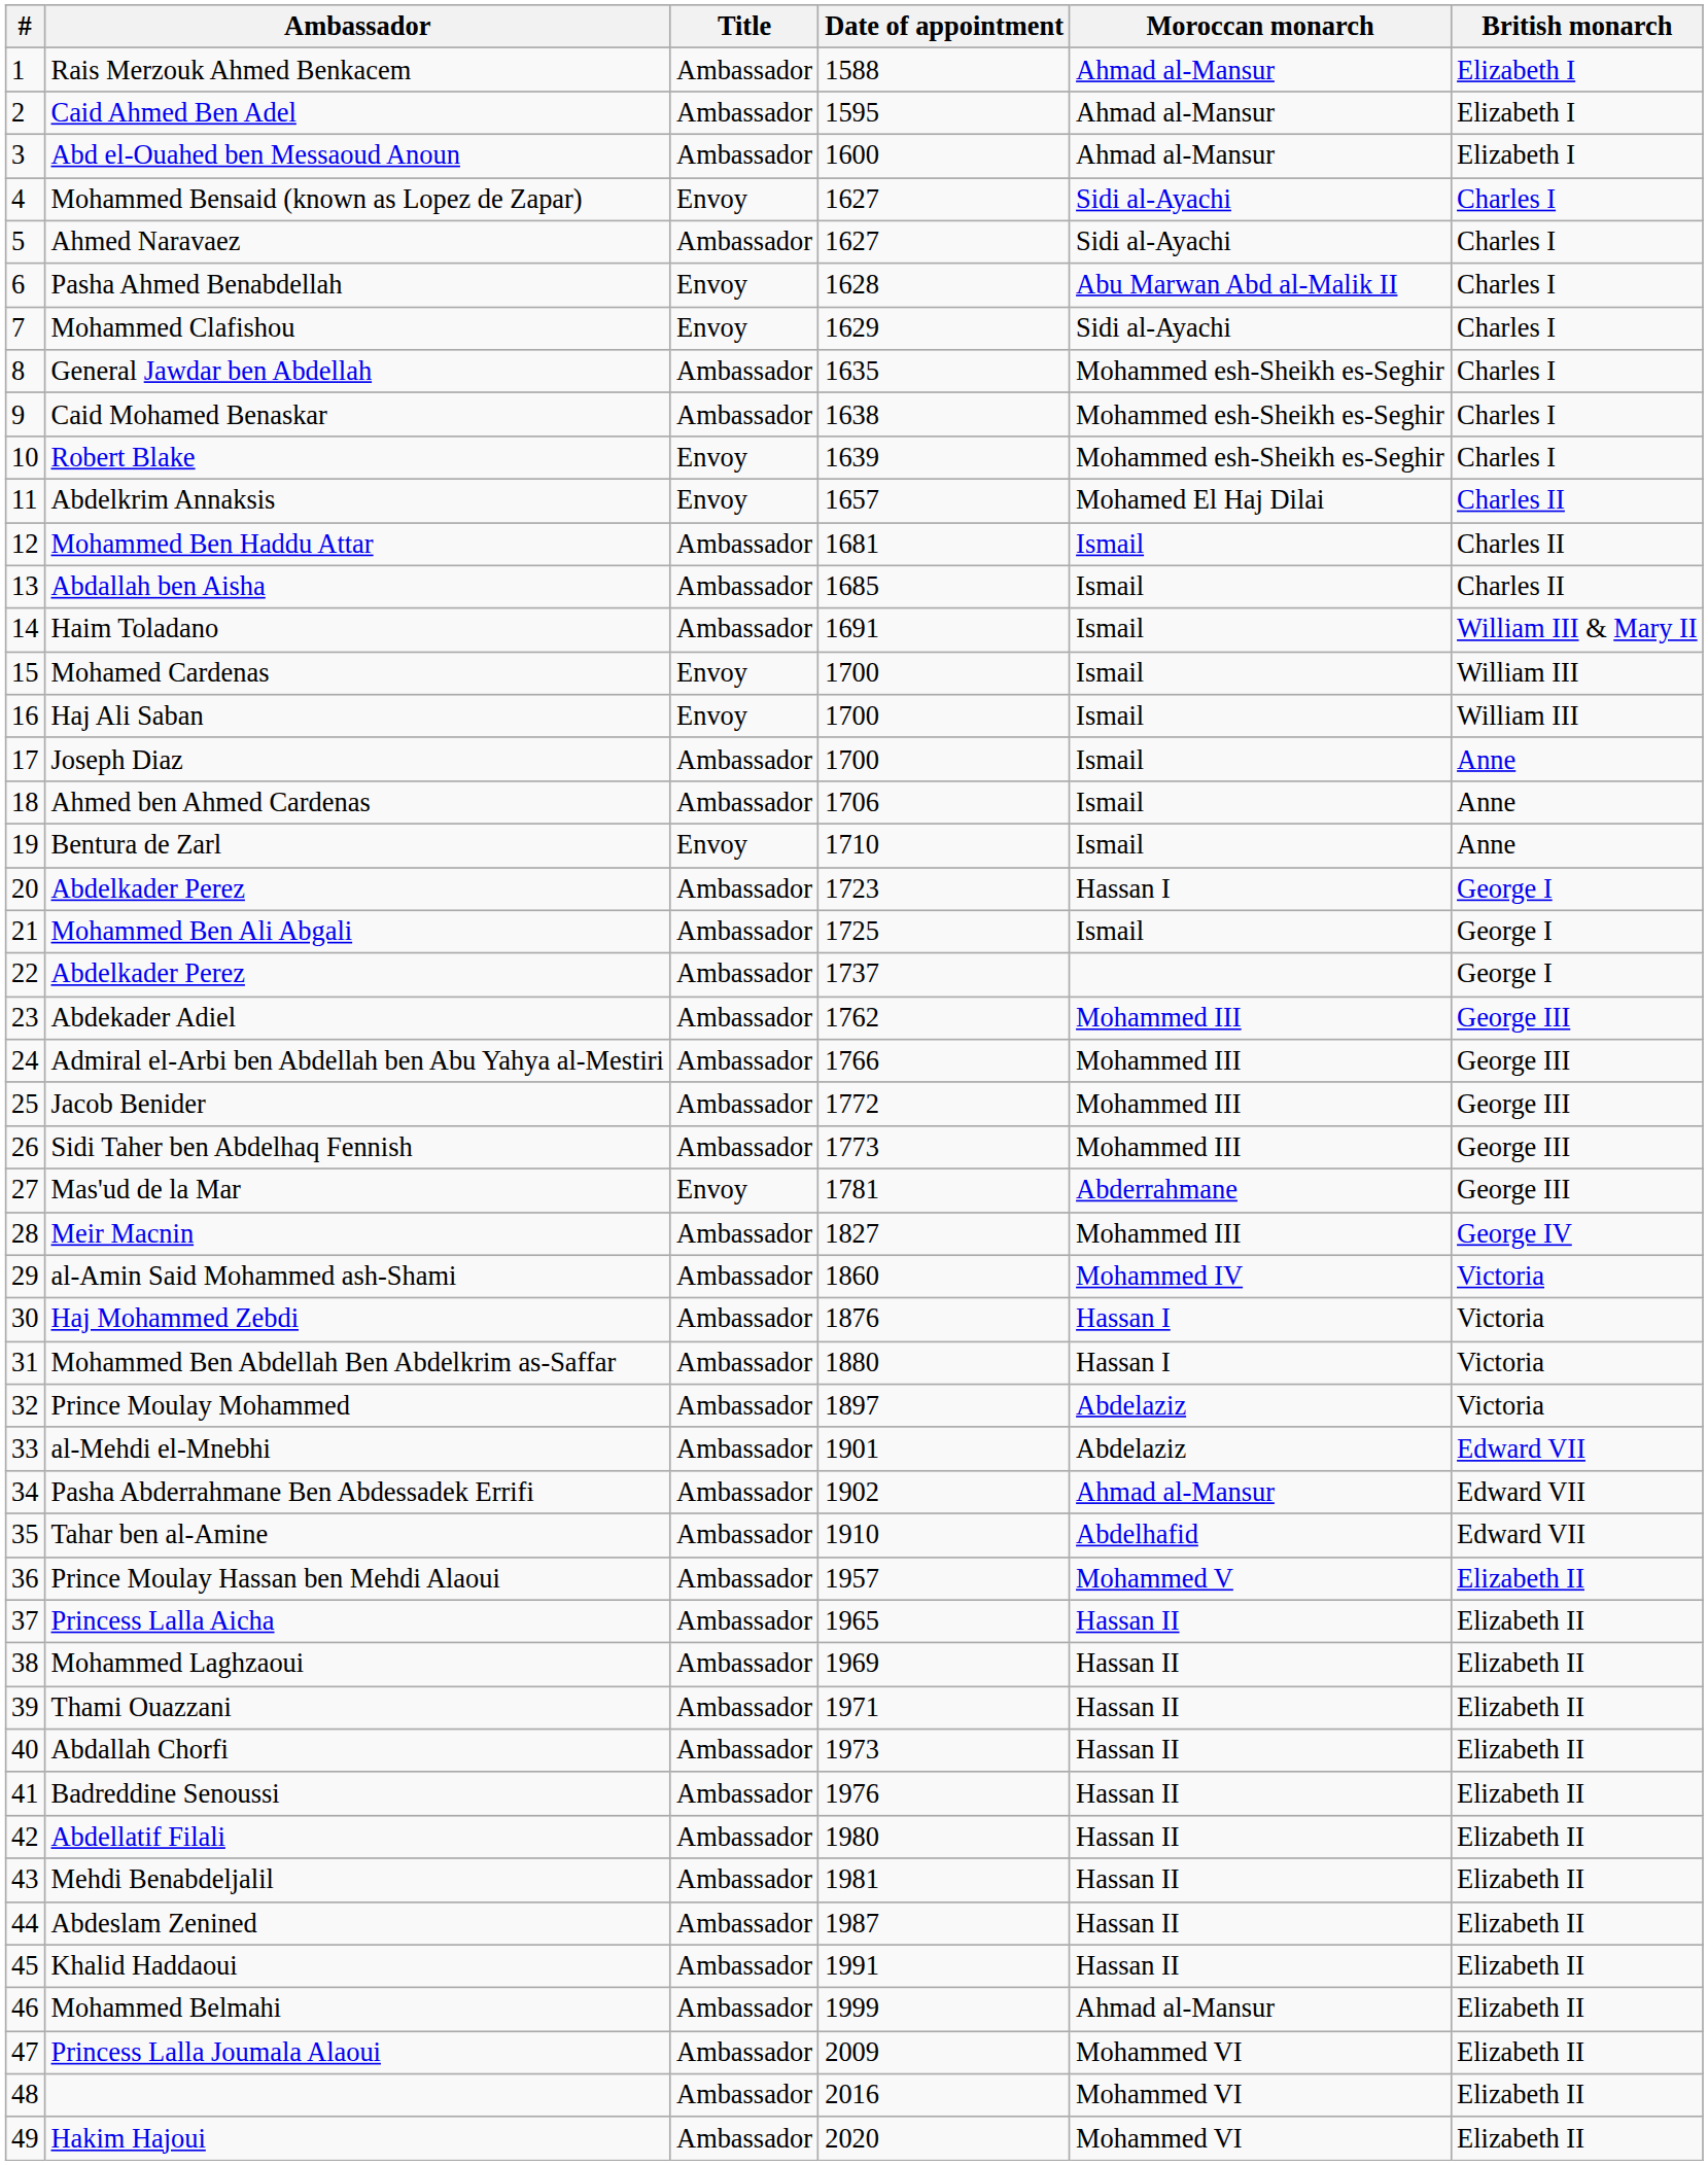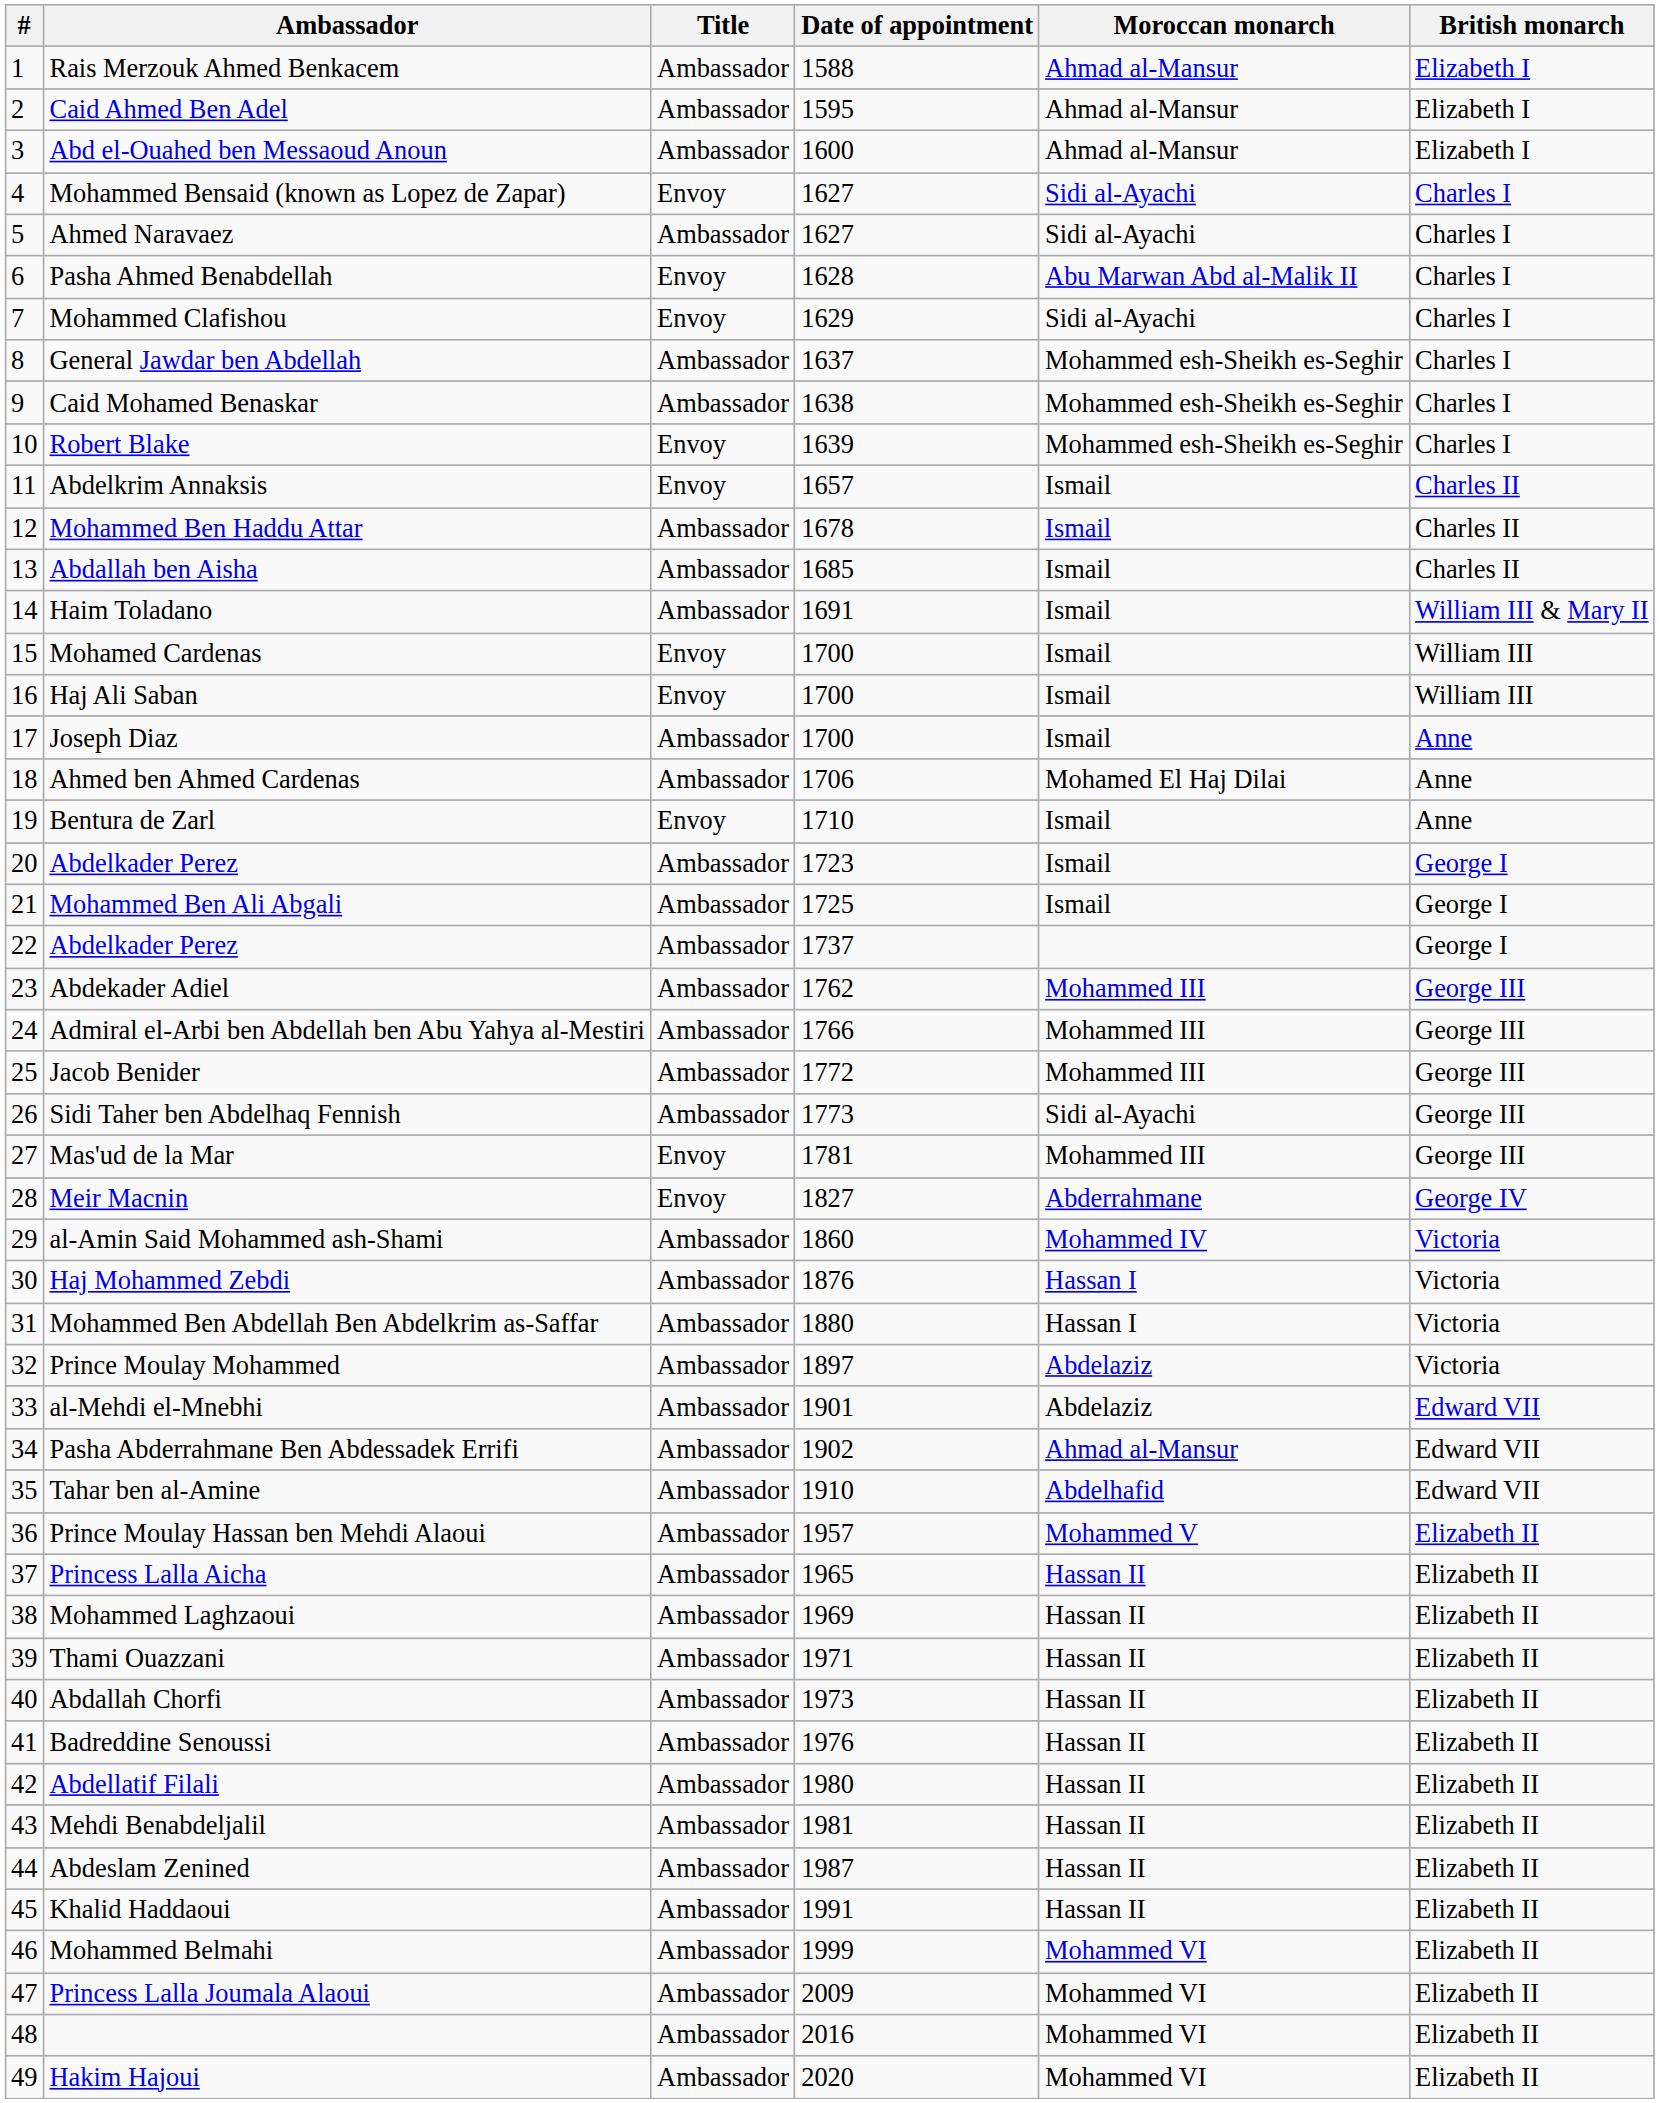 <table class="wikitable sortable" style="margin:1em auto 1em auto;">
 <tr>
 <th scope="col">#</th>
 <th scope="col">Ambassador</th>
 <th scope="col">Title</th>
 <th scope="col">Date of appointment</th>
 <th scope="col">Moroccan monarch</th>
 <th scope="col">British monarch</th>
 </tr>
 <tr>
 <td>1</td>
 <td>Rais Merzouk Ahmed Benkacem</td>
 <td>Ambassador</td>
 <td>1588</td>
 <td><a href='#'>Ahmad al-Mansur</a></td>
 <td><a href='#'>Elizabeth I</a></td>
 </tr>
 <tr>
 <td>2</td>
 <td><a href='#'>Caid Ahmed Ben Adel</a></td>
 <td>Ambassador</td>
 <td>1595</td>
 <td>Ahmad al-Mansur</td>
 <td>Elizabeth I</td>
 </tr>
 <tr>
 <td>3</td>
 <td><a href='#'>Abd el-Ouahed ben Messaoud Anoun</a></td>
 <td>Ambassador</td>
 <td>1600</td>
 <td>Ahmad al-Mansur</td>
 <td>Elizabeth I</td>
 </tr>
 <tr>
 <td>4</td>
 <td>Mohammed Bensaid (known as Lopez de Zapar)</td>
 <td>Envoy</td>
 <td>1627</td>
 <td><a href='#'>Sidi al-Ayachi</a></td>
 <td><a href='#'>Charles I</a></td>
 </tr>
 <tr>
 <td>5</td>
 <td>Ahmed Naravaez</td>
 <td>Ambassador</td>
 <td>1627</td>
 <td>Sidi al-Ayachi</td>
 <td>Charles I</td>
 </tr>
 <tr>
 <td>6</td>
 <td>Pasha Ahmed Benabdellah</td>
 <td>Envoy</td>
 <td>1628</td>
 <td><a href='#'>Abu Marwan Abd al-Malik II</a></td>
 <td>Charles I</td>
 </tr>
 <tr>
 <td>7</td>
 <td>Mohammed Clafishou</td>
 <td>Envoy</td>
 <td>1629</td>
 <td>Sidi al-Ayachi</td>
 <td>Charles I</td>
 </tr>
 <tr>
 <td>8</td>
 <td>General <a href='#'>Jawdar ben Abdellah</a></td>
 <td>Ambassador</td>
-<td>1635</td>
+<td>1637</td>
 <td>Mohammed esh-Sheikh es-Seghir</td>
 <td>Charles I</td>
 </tr>
 <tr>
 <td>9</td>
 <td>Caid Mohamed Benaskar</td>
 <td>Ambassador</td>
 <td>1638</td>
 <td>Mohammed esh-Sheikh es-Seghir</td>
 <td>Charles I</td>
 </tr>
 <tr>
 <td>10</td>
 <td><a href='#'>Robert Blake</a></td>
 <td>Envoy</td>
 <td>1639</td>
 <td>Mohammed esh-Sheikh es-Seghir</td>
 <td>Charles I</td>
 </tr>
 <tr>
 <td>11</td>
 <td>Abdelkrim Annaksis</td>
 <td>Envoy</td>
 <td>1657</td>
-<td>Mohamed El Haj Dilai</td>
+<td>Ismail</td>
 <td><a href='#'>Charles II</a></td>
 </tr>
 <tr>
 <td>12</td>
 <td><a href='#'>Mohammed Ben Haddu Attar</a></td>
 <td>Ambassador</td>
-<td>1681</td>
+<td>1678</td>
 <td><a href='#'>Ismail</a></td>
 <td>Charles II</td>
 </tr>
 <tr>
 <td>13</td>
 <td><a href='#'>Abdallah ben Aisha</a></td>
 <td>Ambassador</td>
 <td>1685</td>
 <td>Ismail</td>
 <td>Charles II</td>
 </tr>
 <tr>
 <td>14</td>
 <td>Haim Toladano</td>
 <td>Ambassador</td>
 <td>1691</td>
 <td>Ismail</td>
 <td><a href='#'>William III</a> & <a href='#'>Mary II</a></td>
 </tr>
 <tr>
 <td>15</td>
 <td>Mohamed Cardenas</td>
 <td>Envoy</td>
 <td>1700</td>
 <td>Ismail</td>
 <td>William III</td>
 </tr>
 <tr>
 <td>16</td>
 <td>Haj Ali Saban</td>
 <td>Envoy</td>
 <td>1700</td>
 <td>Ismail</td>
 <td>William III</td>
 </tr>
 <tr>
 <td>17</td>
 <td>Joseph Diaz</td>
 <td>Ambassador</td>
 <td>1700</td>
 <td>Ismail</td>
 <td><a href='#'>Anne</a></td>
 </tr>
 <tr>
 <td>18</td>
 <td>Ahmed ben Ahmed Cardenas</td>
 <td>Ambassador</td>
 <td>1706</td>
-<td>Ismail</td>
+<td>Mohamed El Haj Dilai</td>
 <td>Anne</td>
 </tr>
 <tr>
 <td>19</td>
 <td>Bentura de Zarl</td>
 <td>Envoy</td>
 <td>1710</td>
 <td>Ismail</td>
 <td>Anne</td>
 </tr>
 <tr>
 <td>20</td>
 <td><a href='#'>Abdelkader Perez</a></td>
 <td>Ambassador</td>
 <td>1723</td>
-<td>Hassan I</td>
+<td>Ismail</td>
 <td><a href='#'>George I</a></td>
 </tr>
 <tr>
 <td>21</td>
 <td><a href='#'>Mohammed Ben Ali Abgali</a></td>
 <td>Ambassador</td>
 <td>1725</td>
 <td>Ismail</td>
 <td>George I</td>
 </tr>
 <tr>
 <td>22</td>
 <td><a href='#'>Abdelkader Perez</a></td>
 <td>Ambassador</td>
 <td>1737</td>
 <td></td>
 <td>George I</td>
 </tr>
 <tr>
 <td>23</td>
 <td>Abdekader Adiel</td>
 <td>Ambassador</td>
 <td>1762</td>
 <td><a href='#'>Mohammed III</a></td>
 <td><a href='#'>George III</a></td>
 </tr>
 <tr>
 <td>24</td>
 <td>Admiral el-Arbi ben Abdellah ben Abu Yahya al-Mestiri</td>
 <td>Ambassador</td>
 <td>1766</td>
 <td>Mohammed III</td>
 <td>George III</td>
 </tr>
 <tr>
 <td>25</td>
 <td>Jacob Benider</td>
 <td>Ambassador</td>
 <td>1772</td>
 <td>Mohammed III</td>
 <td>George III</td>
 </tr>
 <tr>
 <td>26</td>
 <td>Sidi Taher ben Abdelhaq Fennish</td>
 <td>Ambassador</td>
 <td>1773</td>
-<td>Mohammed III</td>
+<td>Sidi al-Ayachi</td>
 <td>George III</td>
 </tr>
 <tr>
 <td>27</td>
 <td>Mas'ud de la Mar</td>
 <td>Envoy</td>
 <td>1781</td>
-<td><a href='#'>Abderrahmane</a></td>
+<td>Mohammed III</td>
 <td>George III</td>
 </tr>
 <tr>
 <td>28</td>
 <td><a href='#'>Meir Macnin</a></td>
-<td>Ambassador</td>
+<td>Envoy</td>
 <td>1827</td>
-<td>Mohammed III</td>
+<td><a href='#'>Abderrahmane</a></td>
 <td><a href='#'>George IV</a></td>
 </tr>
 <tr>
 <td>29</td>
 <td>al-Amin Said Mohammed ash-Shami</td>
 <td>Ambassador</td>
 <td>1860</td>
 <td><a href='#'>Mohammed IV</a></td>
 <td><a href='#'>Victoria</a></td>
 </tr>
 <tr>
 <td>30</td>
 <td><a href='#'>Haj Mohammed Zebdi</a></td>
 <td>Ambassador</td>
 <td>1876</td>
 <td><a href='#'>Hassan I</a></td>
 <td>Victoria</td>
 </tr>
 <tr>
 <td>31</td>
 <td>Mohammed Ben Abdellah Ben Abdelkrim as-Saffar</td>
 <td>Ambassador</td>
 <td>1880</td>
 <td>Hassan I</td>
 <td>Victoria</td>
 </tr>
 <tr>
 <td>32</td>
 <td>Prince Moulay Mohammed</td>
 <td>Ambassador</td>
 <td>1897</td>
 <td><a href='#'>Abdelaziz</a></td>
 <td>Victoria</td>
 </tr>
 <tr>
 <td>33</td>
 <td>al-Mehdi el-Mnebhi</td>
 <td>Ambassador</td>
 <td>1901</td>
 <td>Abdelaziz</td>
 <td><a href='#'>Edward VII</a></td>
 </tr>
 <tr>
 <td>34</td>
 <td>Pasha Abderrahmane Ben Abdessadek Errifi</td>
 <td>Ambassador</td>
 <td>1902</td>
 <td><a href='#'>Ahmad al-Mansur</a></td>
 <td>Edward VII</td>
 </tr>
 <tr>
 <td>35</td>
 <td>Tahar ben al-Amine</td>
 <td>Ambassador</td>
 <td>1910</td>
 <td><a href='#'>Abdelhafid</a></td>
 <td>Edward VII</td>
 </tr>
 <tr>
 <td>36</td>
 <td>Prince Moulay Hassan ben Mehdi Alaoui</td>
 <td>Ambassador</td>
 <td>1957</td>
 <td><a href='#'>Mohammed V</a></td>
 <td><a href='#'>Elizabeth II</a></td>
 </tr>
 <tr>
 <td>37</td>
 <td><a href='#'>Princess Lalla Aicha</a></td>
 <td>Ambassador</td>
 <td>1965</td>
 <td><a href='#'>Hassan II</a></td>
 <td>Elizabeth II</td>
 </tr>
 <tr>
 <td>38</td>
 <td>Mohammed Laghzaoui</td>
 <td>Ambassador</td>
 <td>1969</td>
 <td>Hassan II</td>
 <td>Elizabeth II</td>
 </tr>
 <tr>
 <td>39</td>
 <td>Thami Ouazzani</td>
 <td>Ambassador</td>
 <td>1971</td>
 <td>Hassan II</td>
 <td>Elizabeth II</td>
 </tr>
 <tr>
 <td>40</td>
 <td>Abdallah Chorfi</td>
 <td>Ambassador</td>
 <td>1973</td>
 <td>Hassan II</td>
 <td>Elizabeth II</td>
 </tr>
 <tr>
 <td>41</td>
 <td>Badreddine Senoussi</td>
 <td>Ambassador</td>
 <td>1976</td>
 <td>Hassan II</td>
 <td>Elizabeth II</td>
 </tr>
 <tr>
 <td>42</td>
 <td><a href='#'>Abdellatif Filali</a></td>
 <td>Ambassador</td>
 <td>1980</td>
 <td>Hassan II</td>
 <td>Elizabeth II</td>
 </tr>
 <tr>
 <td>43</td>
 <td>Mehdi Benabdeljalil</td>
 <td>Ambassador</td>
 <td>1981</td>
 <td>Hassan II</td>
 <td>Elizabeth II</td>
 </tr>
 <tr>
 <td>44</td>
 <td>Abdeslam Zenined</td>
 <td>Ambassador</td>
 <td>1987</td>
 <td>Hassan II</td>
 <td>Elizabeth II</td>
 </tr>
 <tr>
 <td>45</td>
 <td>Khalid Haddaoui</td>
 <td>Ambassador</td>
 <td>1991</td>
 <td>Hassan II</td>
 <td>Elizabeth II</td>
 </tr>
 <tr>
 <td>46</td>
 <td>Mohammed Belmahi</td>
 <td>Ambassador</td>
 <td>1999</td>
-<td>Ahmad al-Mansur</td>
+<td><a href='#'>Mohammed VI</a></td>
 <td>Elizabeth II</td>
 </tr>
 <tr>
 <td>47</td>
 <td><a href='#'>Princess Lalla Joumala Alaoui</a></td>
 <td>Ambassador</td>
 <td>2009</td>
 <td>Mohammed VI</td>
 <td>Elizabeth II</td>
 </tr>
 <tr>
 <td>48</td>
 <td></td>
 <td>Ambassador</td>
 <td>2016</td>
 <td>Mohammed VI</td>
 <td>Elizabeth II</td>
 </tr>
 <tr>
 <td>49</td>
 <td><a href='#'>Hakim Hajoui</a></td>
 <td>Ambassador</td>
 <td>2020</td>
 <td>Mohammed VI</td>
 <td>Elizabeth II</td>
 </tr>
 </table>
